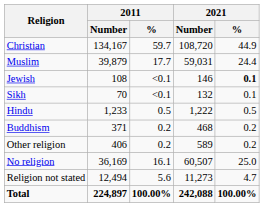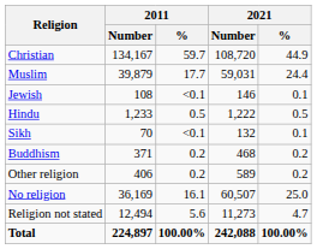 <table class="wikitable sortable" style="text-align:right">
 <tr>
 <th rowspan="2">Religion</th>
 <th colspan="2">2011</th>
 <th colspan="2">2021</th>
 </tr>
 <tr>
 <th>Number</th>
 <th>%</th>
 <th>Number</th>
 <th>%</th>
 </tr>
 <tr>
 <td style="text-align:left"><a href='#'>Christian</a></td>
 <td>134,167</td>
 <td>59.7</td>
 <td>108,720</td>
 <td>44.9</td>
 </tr>
 <tr>
 <td style="text-align:left"><a href='#'>Muslim</a></td>
 <td>39,879</td>
 <td>17.7</td>
 <td>59,031</td>
 <td>24.4</td>
 </tr>
 <tr>
 <td style="text-align:left"><a href='#'>Jewish</a></td>
 <td>108</td>
 <td><0.1</td>
 <td>146</td>
-<td><strong>0.1</strong></td>
-</tr>
-<tr>
-<td style="text-align:left"><a href='#'>Sikh</a></td>
-<td>70</td>
-<td><0.1</td>
-<td>132</td>
 <td>0.1</td>
 </tr>
 <tr>
 <td style="text-align:left"><a href='#'>Hindu</a></td>
 <td>1,233</td>
 <td>0.5</td>
 <td>1,222</td>
 <td>0.5</td>
+</tr>
+<tr>
+<td style="text-align:left"><a href='#'>Sikh</a></td>
+<td>70</td>
+<td><0.1</td>
+<td>132</td>
+<td>0.1</td>
 </tr>
 <tr>
 <td style="text-align:left"><a href='#'>Buddhism</a></td>
 <td>371</td>
 <td>0.2</td>
 <td>468</td>
 <td>0.2</td>
 </tr>
 <tr>
 <td style="text-align:left">Other religion</td>
 <td>406</td>
 <td>0.2</td>
 <td>589</td>
 <td>0.2</td>
 </tr>
 <tr>
 <td style="text-align:left"><a href='#'>No religion</a></td>
 <td>36,169</td>
 <td>16.1</td>
 <td>60,507</td>
 <td>25.0</td>
 </tr>
 <tr>
 <td style="text-align:left">Religion not stated</td>
 <td>12,494</td>
 <td>5.6</td>
 <td>11,273</td>
 <td>4.7</td>
 </tr>
 <tr style="font-weight:bold;">
 <td style="text-align:left">Total</td>
 <td>224,897</td>
 <td>100.00%</td>
 <td>242,088</td>
 <td>100.00%</td>
 </tr>
 </table>
